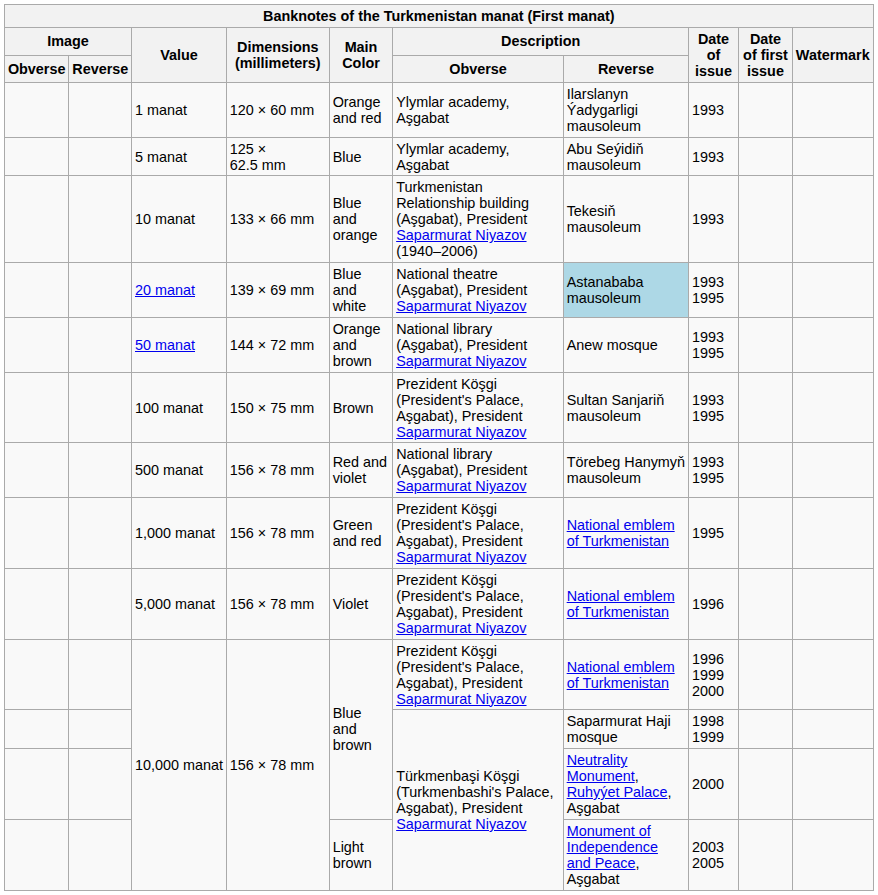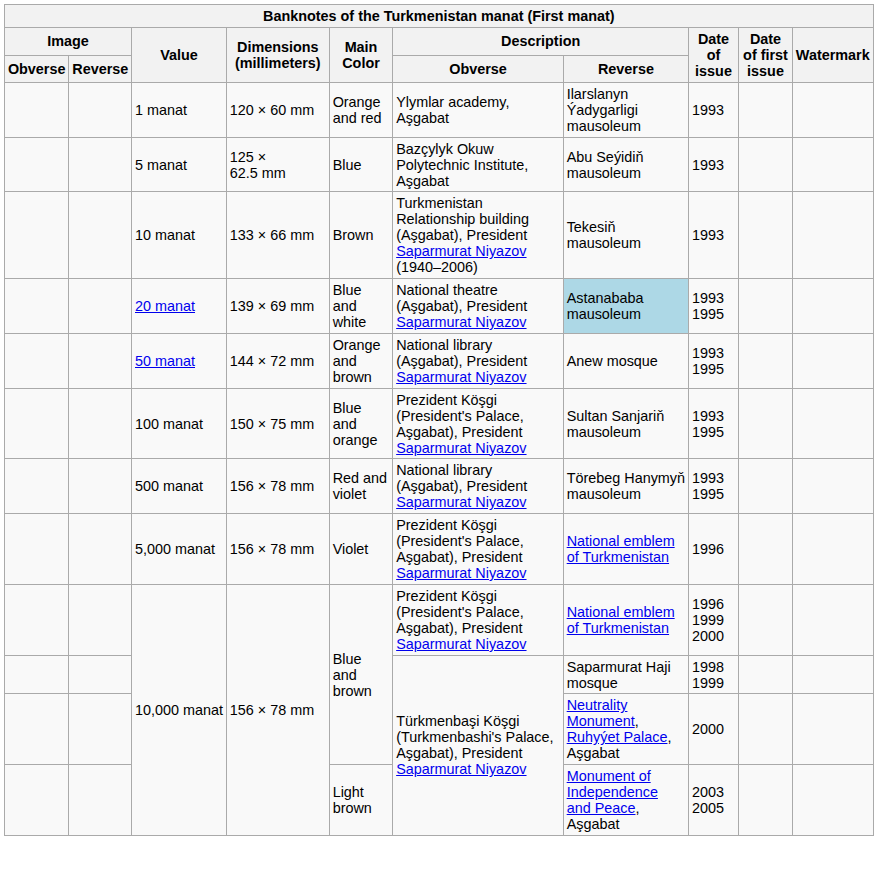 <table class="wikitable" style="font-size: 90%">
 <tr>
 <th colspan="10">Banknotes of the Turkmenistan manat (First manat)</th>
 </tr>
 <tr>
 <th colspan="2">Image</th>
 <th rowspan="2">Value</th>
 <th rowspan="2">Dimensions (millimeters)</th>
 <th rowspan="2">Main Color</th>
 <th colspan="2">Description</th>
 <th rowspan="2">Date of issue</th>
 <th rowspan="2">Date of first issue</th>
 <th rowspan="2">Watermark</th>
 </tr>
 <tr>
 <th>Obverse</th>
 <th>Reverse</th>
 <th>Obverse</th>
 <th>Reverse</th>
 </tr>
 <tr>
 <td align="center"></td>
 <td align="center"></td>
 <td>1 manat</td>
 <td>120 × 60 mm</td>
 <td>Orange and red</td>
 <td>Ylymlar academy, Aşgabat</td>
 <td>Ilarslanyn Ýadygarligi mausoleum</td>
 <td>1993</td>
 <td></td>
 <td></td>
 </tr>
 <tr>
 <td align="center"></td>
 <td align="center"></td>
 <td>5 manat</td>
 <td>125 × 62.5 mm</td>
 <td>Blue</td>
-<td>Ylymlar academy, Aşgabat</td>
+<td>Bazçylyk Okuw Polytechnic Institute, Aşgabat</td>
 <td>Abu Seýidiň mausoleum</td>
 <td>1993</td>
 <td></td>
 <td></td>
 </tr>
 <tr>
 <td align="center"></td>
 <td align="center"></td>
 <td>10 manat</td>
 <td>133 × 66 mm</td>
-<td>Blue and orange</td>
+<td>Brown</td>
 <td>Turkmenistan Relationship building (Aşgabat), President <a href='#'>Saparmurat Niyazov</a> (1940–2006)</td>
 <td>Tekesiň mausoleum</td>
 <td>1993</td>
 <td></td>
 <td></td>
 </tr>
 <tr>
 <td align="center"></td>
 <td align="center"></td>
 <td><a href='#'>20 manat</a></td>
 <td>139 × 69 mm</td>
 <td>Blue and white</td>
 <td>National theatre (Aşgabat), President <a href='#'>Saparmurat Niyazov</a></td>
 <td style="background: lightblue;">Astanababa mausoleum</td>
 <td>1993<br>1995</td>
 <td></td>
 <td></td>
 </tr>
 <tr>
 <td align="center"></td>
 <td align="center"></td>
 <td><a href='#'>50 manat</a></td>
 <td>144 × 72 mm</td>
 <td>Orange and brown</td>
 <td>National library (Aşgabat), President <a href='#'>Saparmurat Niyazov</a></td>
 <td>Anew mosque</td>
 <td>1993<br>1995</td>
 <td></td>
 <td></td>
 </tr>
 <tr>
 <td align="center"></td>
 <td align="center"></td>
 <td>100 manat</td>
 <td>150 × 75 mm</td>
-<td>Brown</td>
+<td>Blue and orange</td>
 <td>Prezident Köşgi (President's Palace, Aşgabat), President <a href='#'>Saparmurat Niyazov</a></td>
 <td>Sultan Sanjariň mausoleum</td>
 <td>1993<br>1995</td>
 <td></td>
 <td></td>
 </tr>
 <tr>
 <td align="center"></td>
 <td align="center"></td>
 <td>500 manat</td>
 <td>156 × 78 mm</td>
 <td>Red and violet</td>
 <td>National library (Aşgabat), President <a href='#'>Saparmurat Niyazov</a></td>
 <td>Törebeg Hanymyň mausoleum</td>
 <td>1993<br>1995</td>
-<td></td>
-<td></td>
-</tr>
-<tr>
-<td align="center"></td>
-<td align="center"></td>
-<td>1,000 manat</td>
-<td>156 × 78 mm</td>
-<td>Green and red</td>
-<td>Prezident Köşgi (President's Palace, Aşgabat), President <a href='#'>Saparmurat Niyazov</a></td>
-<td><a href='#'>National emblem of Turkmenistan</a></td>
-<td>1995</td>
 <td></td>
 <td></td>
 </tr>
 <tr>
 <td align="center"></td>
 <td align="center"></td>
 <td>5,000 manat</td>
 <td>156 × 78 mm</td>
 <td>Violet</td>
 <td>Prezident Köşgi (President's Palace, Aşgabat), President <a href='#'>Saparmurat Niyazov</a></td>
 <td><a href='#'>National emblem of Turkmenistan</a></td>
 <td>1996</td>
 <td></td>
 <td></td>
 </tr>
 <tr>
 <td align="center"></td>
 <td align="center"></td>
 <td rowspan="4">10,000 manat</td>
 <td rowspan="4">156 × 78 mm</td>
 <td rowspan="3">Blue and brown</td>
 <td>Prezident Köşgi (President's Palace, Aşgabat), President <a href='#'>Saparmurat Niyazov</a></td>
 <td><a href='#'>National emblem of Turkmenistan</a></td>
 <td>1996<br>1999<br>2000</td>
 <td></td>
 <td></td>
 </tr>
 <tr>
 <td align="center"></td>
 <td align="center"></td>
 <td rowspan="3">Türkmenbaşi Köşgi (Turkmenbashi's Palace, Aşgabat), President <a href='#'>Saparmurat Niyazov</a></td>
 <td>Saparmurat Haji mosque</td>
 <td>1998<br>1999</td>
 <td></td>
 <td></td>
 </tr>
 <tr>
 <td align="center"></td>
 <td align="center"></td>
 <td><a href='#'>Neutrality Monument</a>, <a href='#'>Ruhyýet Palace</a>, Aşgabat</td>
 <td>2000</td>
 <td></td>
 <td></td>
 </tr>
 <tr>
 <td align="center"></td>
 <td align="center"></td>
 <td>Light brown</td>
 <td><a href='#'>Monument of Independence and Peace</a>, Aşgabat</td>
 <td>2003<br>2005</td>
 <td></td>
 <td></td>
 </tr>
 <tr>
 </tr>
 </table>
